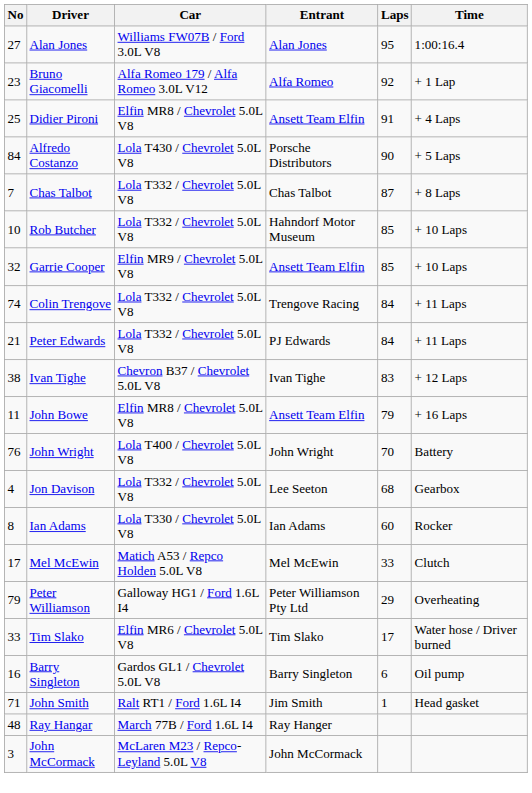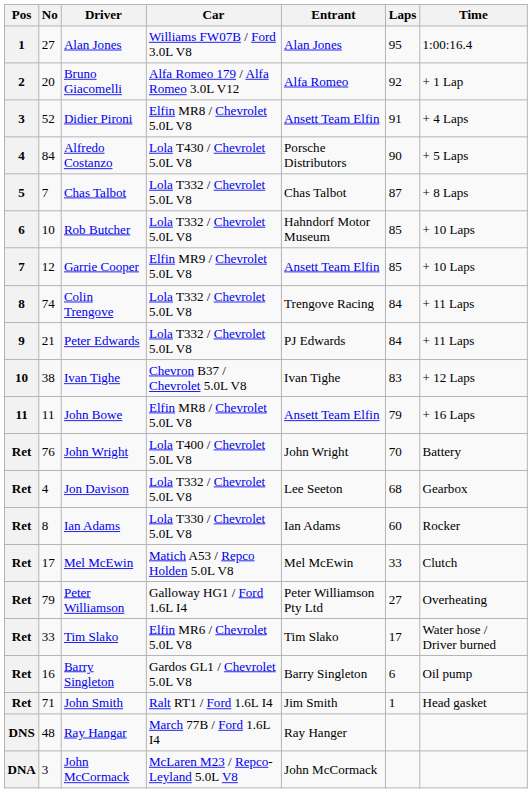 <table class="wikitable" style="font-size: 95%;">
 <tr>
+<th>Pos</th>
 <th>No</th>
 <th>Driver</th>
 <th>Car</th>
 <th>Entrant</th>
 <th>Laps</th>
 <th>Time</th>
 </tr>
 <tr>
+<th>1</th>
 <td>27</td>
 <td> <a href='#'>Alan Jones</a></td>
 <td><a href='#'>Williams FW07B</a> / <a href='#'>Ford</a> 3.0L V8</td>
 <td><a href='#'>Alan Jones</a></td>
 <td>95</td>
 <td>1:00:16.4</td>
 </tr>
 <tr>
-<td>23</td>
+<th>2</th>
+<td>20</td>
 <td> <a href='#'>Bruno Giacomelli</a></td>
 <td><a href='#'>Alfa Romeo 179</a> / <a href='#'>Alfa Romeo</a> 3.0L V12</td>
 <td><a href='#'>Alfa Romeo</a></td>
 <td>92</td>
 <td>+ 1 Lap</td>
 </tr>
 <tr>
-<td>25</td>
+<th>3</th>
+<td>52</td>
 <td> <a href='#'>Didier Pironi</a></td>
 <td><a href='#'>Elfin</a> MR8 / <a href='#'>Chevrolet</a> 5.0L V8</td>
 <td><a href='#'>Ansett Team Elfin</a></td>
 <td>91</td>
 <td>+ 4 Laps</td>
 </tr>
 <tr>
+<th>4</th>
 <td>84</td>
 <td> <a href='#'>Alfredo Costanzo</a></td>
 <td><a href='#'>Lola</a> T430 / <a href='#'>Chevrolet</a> 5.0L V8</td>
 <td>Porsche Distributors</td>
 <td>90</td>
 <td>+ 5 Laps</td>
 </tr>
 <tr>
+<th>5</th>
 <td>7</td>
 <td> <a href='#'>Chas Talbot</a></td>
 <td><a href='#'>Lola</a> T332 / <a href='#'>Chevrolet</a> 5.0L V8</td>
 <td>Chas Talbot</td>
 <td>87</td>
 <td>+ 8 Laps</td>
 </tr>
 <tr>
+<th>6</th>
 <td>10</td>
 <td> <a href='#'>Rob Butcher</a></td>
 <td><a href='#'>Lola</a> T332 / <a href='#'>Chevrolet</a> 5.0L V8</td>
 <td>Hahndorf Motor Museum</td>
 <td>85</td>
 <td>+ 10 Laps</td>
 </tr>
 <tr>
-<td>32</td>
+<th>7</th>
+<td>12</td>
 <td> <a href='#'>Garrie Cooper</a></td>
 <td><a href='#'>Elfin</a> MR9 / <a href='#'>Chevrolet</a> 5.0L V8</td>
 <td><a href='#'>Ansett Team Elfin</a></td>
 <td>85</td>
 <td>+ 10 Laps</td>
 </tr>
 <tr>
+<th>8</th>
 <td>74</td>
 <td> <a href='#'>Colin Trengove</a></td>
 <td><a href='#'>Lola</a> T332 / <a href='#'>Chevrolet</a> 5.0L V8</td>
 <td>Trengove Racing</td>
 <td>84</td>
 <td>+ 11 Laps</td>
 </tr>
 <tr>
+<th>9</th>
 <td>21</td>
 <td> <a href='#'>Peter Edwards</a></td>
 <td><a href='#'>Lola</a> T332 / <a href='#'>Chevrolet</a> 5.0L V8</td>
 <td>PJ Edwards</td>
 <td>84</td>
 <td>+ 11 Laps</td>
 </tr>
 <tr>
+<th>10</th>
 <td>38</td>
 <td> <a href='#'>Ivan Tighe</a></td>
 <td><a href='#'>Chevron</a> B37 / <a href='#'>Chevrolet</a> 5.0L V8</td>
 <td>Ivan Tighe</td>
 <td>83</td>
 <td>+ 12 Laps</td>
 </tr>
 <tr>
+<th>11</th>
 <td>11</td>
 <td> <a href='#'>John Bowe</a></td>
 <td><a href='#'>Elfin</a> MR8 / <a href='#'>Chevrolet</a> 5.0L V8</td>
 <td><a href='#'>Ansett Team Elfin</a></td>
 <td>79</td>
 <td>+ 16 Laps</td>
 </tr>
 <tr>
+<th>Ret</th>
 <td>76</td>
 <td> <a href='#'>John Wright</a></td>
 <td><a href='#'>Lola</a> T400 / <a href='#'>Chevrolet</a> 5.0L V8</td>
 <td>John Wright</td>
 <td>70</td>
 <td>Battery</td>
 </tr>
 <tr>
+<th>Ret</th>
 <td>4</td>
 <td> <a href='#'>Jon Davison</a></td>
 <td><a href='#'>Lola</a> T332 / <a href='#'>Chevrolet</a> 5.0L V8</td>
 <td>Lee Seeton</td>
 <td>68</td>
 <td>Gearbox</td>
 </tr>
 <tr>
+<th>Ret</th>
 <td>8</td>
 <td> <a href='#'>Ian Adams</a></td>
 <td><a href='#'>Lola</a> T330 / <a href='#'>Chevrolet</a> 5.0L V8</td>
 <td>Ian Adams</td>
 <td>60</td>
 <td>Rocker</td>
 </tr>
 <tr>
+<th>Ret</th>
 <td>17</td>
 <td> <a href='#'>Mel McEwin</a></td>
 <td><a href='#'>Matich</a> A53 / <a href='#'>Repco Holden</a> 5.0L V8</td>
 <td>Mel McEwin</td>
 <td>33</td>
 <td>Clutch</td>
 </tr>
 <tr>
+<th>Ret</th>
 <td>79</td>
 <td> <a href='#'>Peter Williamson</a></td>
 <td>Galloway HG1 / <a href='#'>Ford</a> 1.6L I4</td>
 <td>Peter Williamson Pty Ltd</td>
-<td>29</td>
+<td>27</td>
 <td>Overheating</td>
 </tr>
 <tr>
+<th>Ret</th>
 <td>33</td>
 <td> <a href='#'>Tim Slako</a></td>
 <td><a href='#'>Elfin</a> MR6 / <a href='#'>Chevrolet</a> 5.0L V8</td>
 <td>Tim Slako</td>
 <td>17</td>
 <td>Water hose / Driver burned</td>
 </tr>
 <tr>
+<th>Ret</th>
 <td>16</td>
 <td> <a href='#'>Barry Singleton</a></td>
 <td>Gardos GL1 / <a href='#'>Chevrolet</a> 5.0L V8</td>
 <td>Barry Singleton</td>
 <td>6</td>
 <td>Oil pump</td>
 </tr>
 <tr>
+<th>Ret</th>
 <td>71</td>
 <td> <a href='#'>John Smith</a></td>
 <td><a href='#'>Ralt</a> RT1 / <a href='#'>Ford</a> 1.6L I4</td>
 <td>Jim Smith</td>
 <td>1</td>
 <td>Head gasket</td>
 </tr>
 <tr>
+<th>DNS</th>
 <td>48</td>
 <td> <a href='#'>Ray Hangar</a></td>
 <td><a href='#'>March</a> 77B / <a href='#'>Ford</a> 1.6L I4</td>
 <td>Ray Hanger</td>
 <td></td>
 <td></td>
 </tr>
 <tr>
+<th>DNA</th>
 <td>3</td>
 <td> <a href='#'>John McCormack</a></td>
 <td><a href='#'>McLaren M23</a> / <a href='#'>Repco</a>-<a href='#'>Leyland</a> 5.0L <a href='#'>V8</a></td>
 <td>John McCormack</td>
 <td></td>
 <td></td>
 </tr>
 </table>
